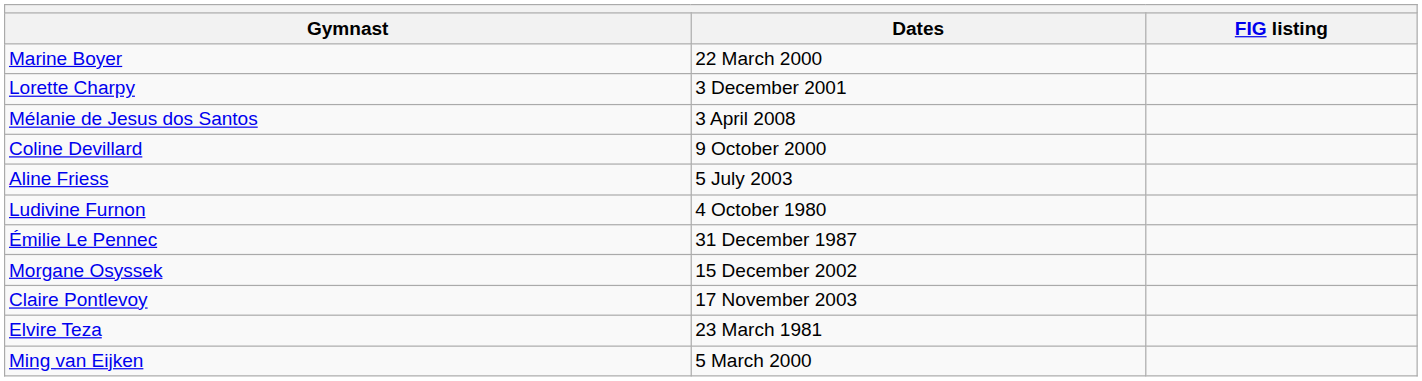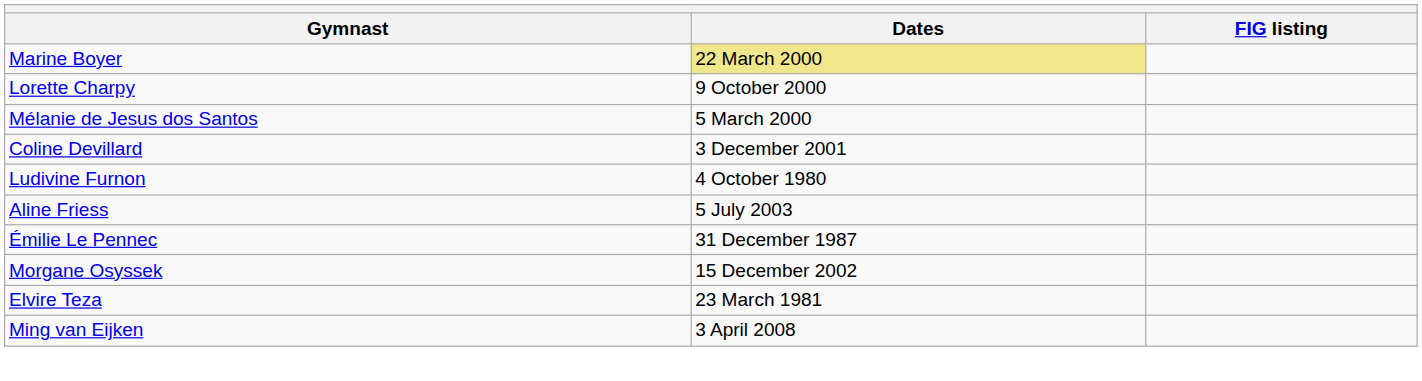 <table class="wikitable mw-collapsible mw-collapsed" width="75%">
 <tr>
 <th colspan="3"></th>
 </tr>
 <tr>
 <th>Gymnast</th>
 <th>Dates</th>
 <th><a href='#'>FIG</a> listing</th>
 </tr>
 <tr>
 <td><a href='#'>Marine Boyer</a></td>
-<td>22 March 2000</td>
+<td style="background: khaki;">22 March 2000</td>
 <td></td>
 </tr>
 <tr>
 <td><a href='#'>Lorette Charpy</a></td>
+<td>9 October 2000</td>
+<td></td>
+</tr>
+<tr>
+<td><a href='#'>Mélanie de Jesus dos Santos</a></td>
+<td>5 March 2000</td>
+<td></td>
+</tr>
+<tr>
+<td><a href='#'>Coline Devillard</a></td>
 <td>3 December 2001</td>
 <td></td>
 </tr>
 <tr>
-<td><a href='#'>Mélanie de Jesus dos Santos</a></td>
-<td>3 April 2008</td>
-<td></td>
-</tr>
-<tr>
-<td><a href='#'>Coline Devillard</a></td>
-<td>9 October 2000</td>
+<td><a href='#'>Ludivine Furnon</a></td>
+<td>4 October 1980</td>
 <td></td>
 </tr>
 <tr>
 <td><a href='#'>Aline Friess</a></td>
 <td>5 July 2003</td>
-<td></td>
-</tr>
-<tr>
-<td><a href='#'>Ludivine Furnon</a></td>
-<td>4 October 1980</td>
 <td></td>
 </tr>
 <tr>
 <td><a href='#'>Émilie Le Pennec</a></td>
 <td>31 December 1987</td>
 <td></td>
 </tr>
 <tr>
 <td><a href='#'>Morgane Osyssek</a></td>
 <td>15 December 2002</td>
 <td></td>
 </tr>
 <tr>
-<td><a href='#'>Claire Pontlevoy</a></td>
-<td>17 November 2003</td>
-<td></td>
-</tr>
-<tr>
 <td><a href='#'>Elvire Teza</a></td>
 <td>23 March 1981</td>
 <td></td>
 </tr>
 <tr>
 <td><a href='#'>Ming van Eijken</a></td>
-<td>5 March 2000</td>
+<td>3 April 2008</td>
 <td></td>
 </tr>
 </table>
